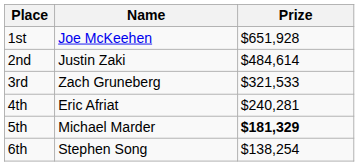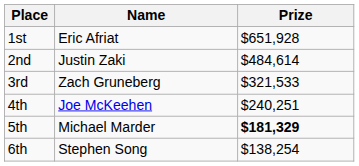 <table class="wikitable">
 <tr>
 <th style="width:50px;">Place</th>
 <th style="width:200px;">Name</th>
 <th style="width:125px;">Prize</th>
 </tr>
 <tr>
 <td>1st</td>
-<td> <a href='#'>Joe McKeehen</a></td>
+<td> Eric Afriat</td>
 <td>$651,928</td>
 </tr>
 <tr>
 <td>2nd</td>
 <td> Justin Zaki</td>
 <td>$484,614</td>
 </tr>
 <tr>
 <td>3rd</td>
 <td> Zach Gruneberg</td>
 <td>$321,533</td>
 </tr>
 <tr>
 <td>4th</td>
-<td> Eric Afriat</td>
-<td>$240,281</td>
+<td> <a href='#'>Joe McKeehen</a></td>
+<td>$240,251</td>
 </tr>
 <tr>
 <td>5th</td>
 <td> Michael Marder</td>
 <td><strong>$181,329</strong></td>
 </tr>
 <tr>
 <td>6th</td>
 <td> Stephen Song</td>
 <td>$138,254</td>
 </tr>
 </table>
